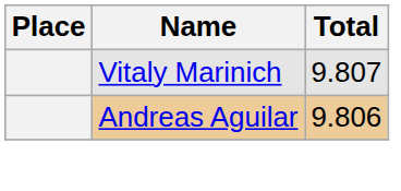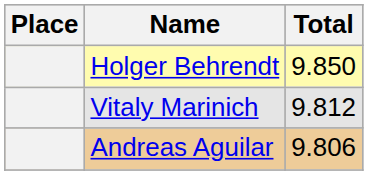 <table class="wikitable sortable">
 <tr>
 <th>Place</th>
 <th>Name</th>
 <th>Total</th>
 </tr>
+<tr align="left" valign="top" bgcolor=fffcaf>
+<th></th>
+<td align="left"> <a href='#'>Holger Behrendt</a></td>
+<td align="left">9.850</td>
+</tr>
 <tr align="left" valign="top" bgcolor=e5e5e5>
 <th></th>
 <td align="left"> <a href='#'>Vitaly Marinich</a></td>
-<td align="left">9.807</td>
+<td align="left">9.812</td>
 </tr>
 <tr align="left" valign="top" bgcolor=eecc99>
 <th></th>
 <td align="left"> <a href='#'>Andreas Aguilar</a></td>
 <td align="left">9.806</td>
 </tr>
 </table>
